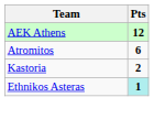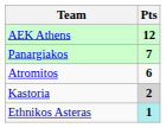 <table class="wikitable" style="text-align: center;">
 <tr>
 <th width=165>Team</th>
 <th width=20>Pts</th>
 </tr>
 <tr bgcolor="#ccffcc">
 <td align=left><a href='#'>AEK Athens</a></td>
 <td><strong>12</strong></td>
 </tr>
+<tr bgcolor="#ccffcc">
+<td align=left><a href='#'>Panargiakos</a></td>
+<td><strong>7</strong></td>
+</tr>
 <tr>
 <td align=left><a href='#'>Atromitos</a></td>
 <td><strong>6</strong></td>
 </tr>
 <tr>
 <td align=left><a href='#'>Kastoria</a></td>
-<td><strong>2</strong></td>
+<td style="background: lightgrey;"><strong>2</strong></td>
 </tr>
 <tr>
 <td align=left><a href='#'>Ethnikos Asteras</a></td>
 <td style="background: paleturquoise;"><strong>1</strong></td>
 </tr>
 </table>
